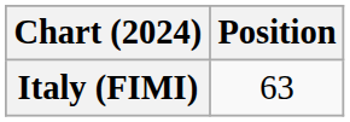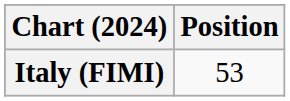 <table class="wikitable sortable plainrowheaders" style="text-align:center">
 <tr>
 <th scope="col">Chart (2024)</th>
 <th scope="col">Position</th>
 </tr>
 <tr>
 <th scope="row">Italy (FIMI)</th>
-<td>63</td>
+<td>53</td>
 </tr>
 </table>
